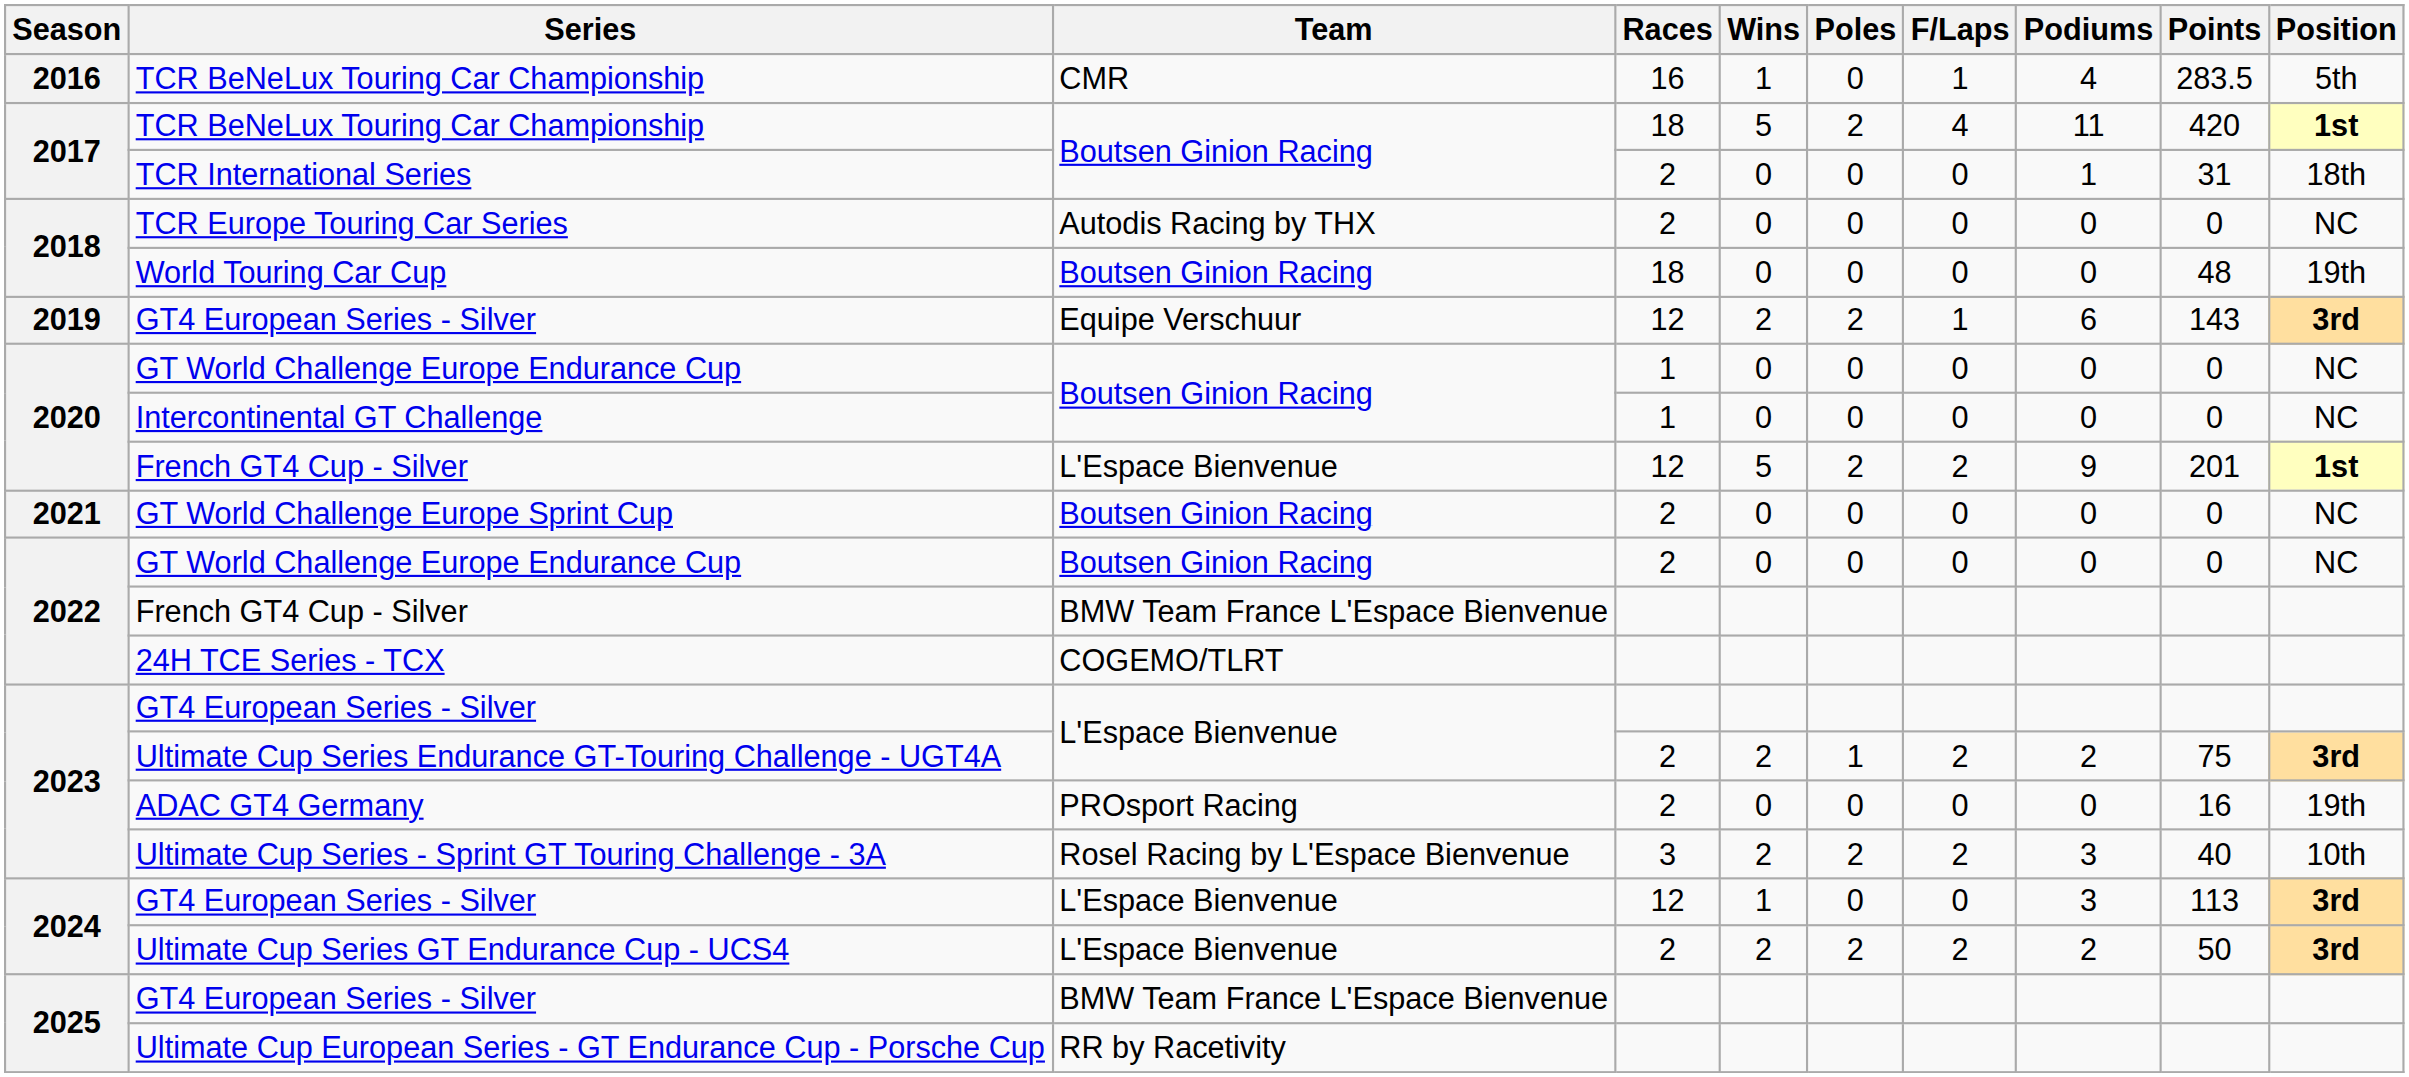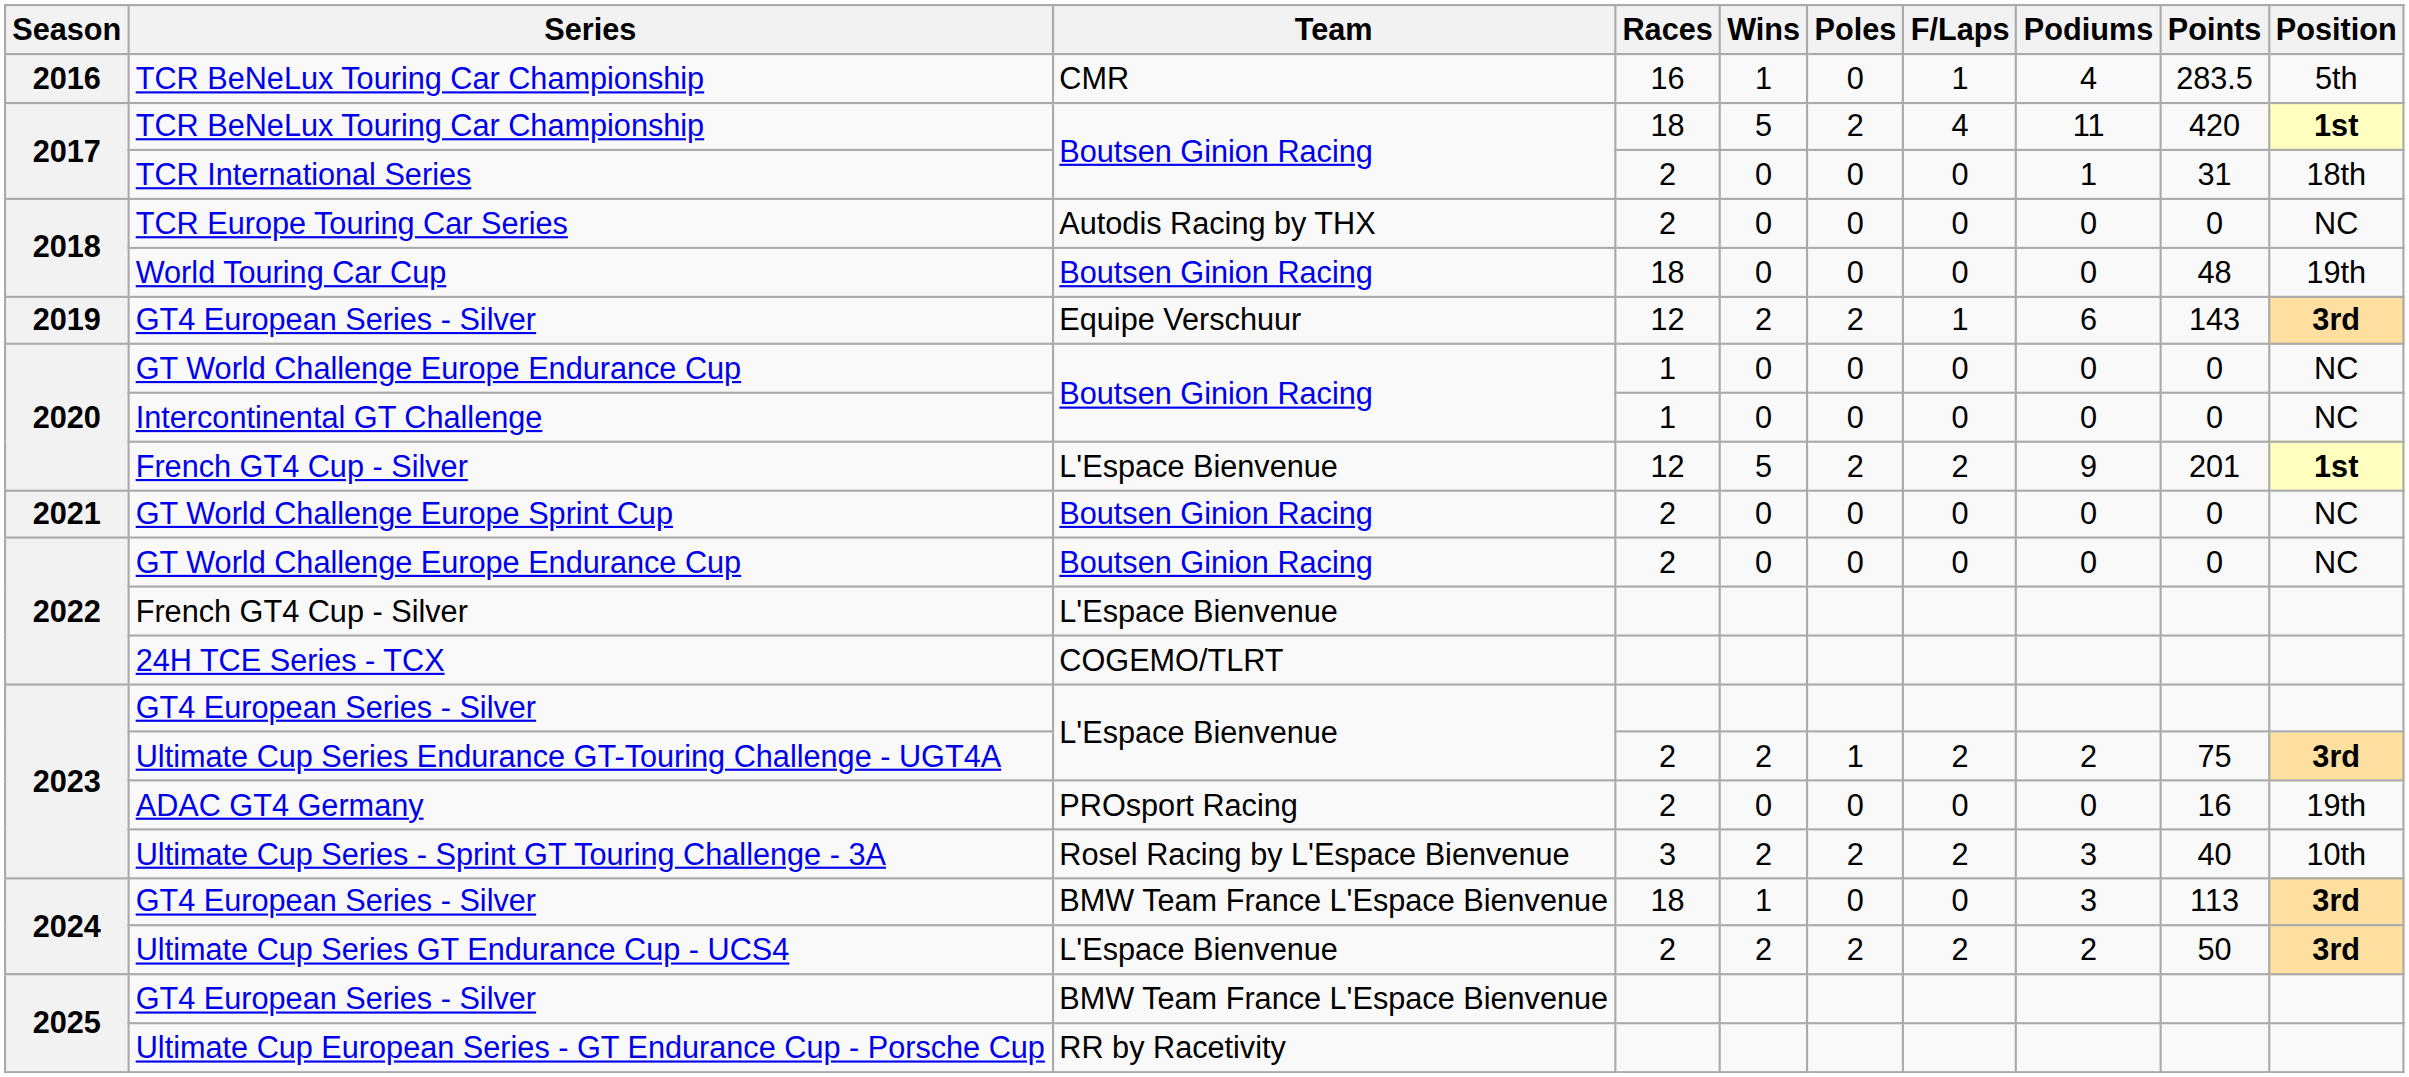 <table class="wikitable" style="font-size: 90%; text-align:center">
 <tr>
 <th>Season</th>
 <th>Series</th>
 <th>Team</th>
 <th>Races</th>
 <th>Wins</th>
 <th>Poles</th>
 <th>F/Laps</th>
 <th>Podiums</th>
 <th>Points</th>
 <th>Position</th>
 </tr>
 <tr>
 <th>2016</th>
 <td align=left><a href='#'>TCR BeNeLux Touring Car Championship</a></td>
 <td align=left>CMR</td>
 <td>16</td>
 <td>1</td>
 <td>0</td>
 <td>1</td>
 <td>4</td>
 <td>283.5</td>
 <td>5th</td>
 </tr>
 <tr>
 <th rowspan="2">2017</th>
 <td align=left><a href='#'>TCR BeNeLux Touring Car Championship</a></td>
 <td rowspan="2" align=left><a href='#'>Boutsen Ginion Racing</a></td>
 <td>18</td>
 <td>5</td>
 <td>2</td>
 <td>4</td>
 <td>11</td>
 <td>420</td>
 <td style="background:#ffffbf;"><strong>1st</strong></td>
 </tr>
 <tr>
 <td align=left><a href='#'>TCR International Series</a></td>
 <td>2</td>
 <td>0</td>
 <td>0</td>
 <td>0</td>
 <td>1</td>
 <td>31</td>
 <td>18th</td>
 </tr>
 <tr>
 <th rowspan="2">2018</th>
 <td align=left><a href='#'>TCR Europe Touring Car Series</a></td>
 <td align=left>Autodis Racing by THX</td>
 <td>2</td>
 <td>0</td>
 <td>0</td>
 <td>0</td>
 <td>0</td>
 <td>0</td>
 <td>NC</td>
 </tr>
 <tr>
 <td align=left><a href='#'>World Touring Car Cup</a></td>
 <td align=left><a href='#'>Boutsen Ginion Racing</a></td>
 <td>18</td>
 <td>0</td>
 <td>0</td>
 <td>0</td>
 <td>0</td>
 <td>48</td>
 <td>19th</td>
 </tr>
 <tr>
 <th>2019</th>
 <td align=left><a href='#'>GT4 European Series - Silver</a></td>
 <td align=left>Equipe Verschuur</td>
 <td>12</td>
 <td>2</td>
 <td>2</td>
 <td>1</td>
 <td>6</td>
 <td>143</td>
 <td style="background:#ffdf9f;"><strong>3rd</strong></td>
 </tr>
 <tr>
 <th rowspan="3">2020</th>
 <td align=left><a href='#'>GT World Challenge Europe Endurance Cup</a></td>
 <td rowspan="2" align=left><a href='#'>Boutsen Ginion Racing</a></td>
 <td>1</td>
 <td>0</td>
 <td>0</td>
 <td>0</td>
 <td>0</td>
 <td>0</td>
 <td>NC</td>
 </tr>
 <tr>
 <td align=left><a href='#'>Intercontinental GT Challenge</a></td>
 <td>1</td>
 <td>0</td>
 <td>0</td>
 <td>0</td>
 <td>0</td>
 <td>0</td>
 <td>NC</td>
 </tr>
 <tr>
 <td align=left><a href='#'>French GT4 Cup - Silver</a></td>
 <td align=left>L'Espace Bienvenue</td>
 <td>12</td>
 <td>5</td>
 <td>2</td>
 <td>2</td>
 <td>9</td>
 <td>201</td>
 <td style="background:#ffffbf;"><strong>1st</strong></td>
 </tr>
 <tr>
 <th>2021</th>
 <td align=left><a href='#'>GT World Challenge Europe Sprint Cup</a></td>
 <td align=left><a href='#'>Boutsen Ginion Racing</a></td>
 <td>2</td>
 <td>0</td>
 <td>0</td>
 <td>0</td>
 <td>0</td>
 <td>0</td>
 <td>NC</td>
 </tr>
 <tr>
 <th rowspan="3">2022</th>
 <td align=left><a href='#'>GT World Challenge Europe Endurance Cup</a></td>
 <td align=left><a href='#'>Boutsen Ginion Racing</a></td>
 <td>2</td>
 <td>0</td>
 <td>0</td>
 <td>0</td>
 <td>0</td>
 <td>0</td>
 <td>NC</td>
 </tr>
 <tr>
 <td align=left>French GT4 Cup - Silver</td>
-<td align=left>BMW Team France L'Espace Bienvenue</td>
+<td align=left>L'Espace Bienvenue</td>
 <td></td>
 <td></td>
 <td></td>
 <td></td>
 <td></td>
 <td></td>
 <td></td>
 </tr>
 <tr>
 <td align=left><a href='#'>24H TCE Series - TCX</a></td>
 <td align=left>COGEMO/TLRT</td>
 <td></td>
 <td></td>
 <td></td>
 <td></td>
 <td></td>
 <td></td>
 <td></td>
 </tr>
 <tr>
 <th rowspan="4">2023</th>
 <td align=left><a href='#'>GT4 European Series - Silver</a></td>
 <td rowspan=2 align=left>L'Espace Bienvenue</td>
 <td></td>
 <td></td>
 <td></td>
 <td></td>
 <td></td>
 <td></td>
 <td></td>
 </tr>
 <tr>
 <td align=left><a href='#'>Ultimate Cup Series Endurance GT-Touring Challenge - UGT4A</a></td>
 <td>2</td>
 <td>2</td>
 <td>1</td>
 <td>2</td>
 <td>2</td>
 <td>75</td>
 <td style="background:#FFDF9F;"><strong>3rd</strong></td>
 </tr>
 <tr>
 <td align="left"><a href='#'>ADAC GT4 Germany</a></td>
 <td align="left">PROsport Racing</td>
 <td>2</td>
 <td>0</td>
 <td>0</td>
 <td>0</td>
 <td>0</td>
 <td>16</td>
 <td>19th</td>
 </tr>
 <tr>
 <td align=left><a href='#'>Ultimate Cup Series - Sprint GT Touring Challenge - 3A</a></td>
 <td align=left>Rosel Racing by L'Espace Bienvenue</td>
 <td>3</td>
 <td>2</td>
 <td>2</td>
 <td>2</td>
 <td>3</td>
 <td>40</td>
 <td>10th</td>
 </tr>
 <tr>
 <th rowspan=2>2024</th>
 <td align=left><a href='#'>GT4 European Series - Silver</a></td>
-<td align=left>L'Espace Bienvenue</td>
-<td>12</td>
+<td align=left>BMW Team France L'Espace Bienvenue</td>
+<td>18</td>
 <td>1</td>
 <td>0</td>
 <td>0</td>
 <td>3</td>
 <td>113</td>
 <td style="background:#FFDF9F;"><strong>3rd</strong></td>
 </tr>
 <tr>
 <td align=left><a href='#'>Ultimate Cup Series GT Endurance Cup - UCS4</a></td>
 <td align=left>L'Espace Bienvenue</td>
 <td>2</td>
 <td>2</td>
 <td>2</td>
 <td>2</td>
 <td>2</td>
 <td>50</td>
 <td style="background:#FFDF9F;"><strong>3rd</strong></td>
 </tr>
 <tr>
 <th rowspan="2">2025</th>
 <td align=left><a href='#'>GT4 European Series - Silver</a></td>
 <td align=left>BMW Team France L'Espace Bienvenue</td>
 <td></td>
 <td></td>
 <td></td>
 <td></td>
 <td></td>
 <td></td>
 <td></td>
 </tr>
 <tr>
 <td align=left><a href='#'>Ultimate Cup European Series - GT Endurance Cup - Porsche Cup</a></td>
 <td align=left>RR by Racetivity</td>
 <td></td>
 <td></td>
 <td></td>
 <td></td>
 <td></td>
 <td></td>
 <td></td>
 </tr>
 </table>
